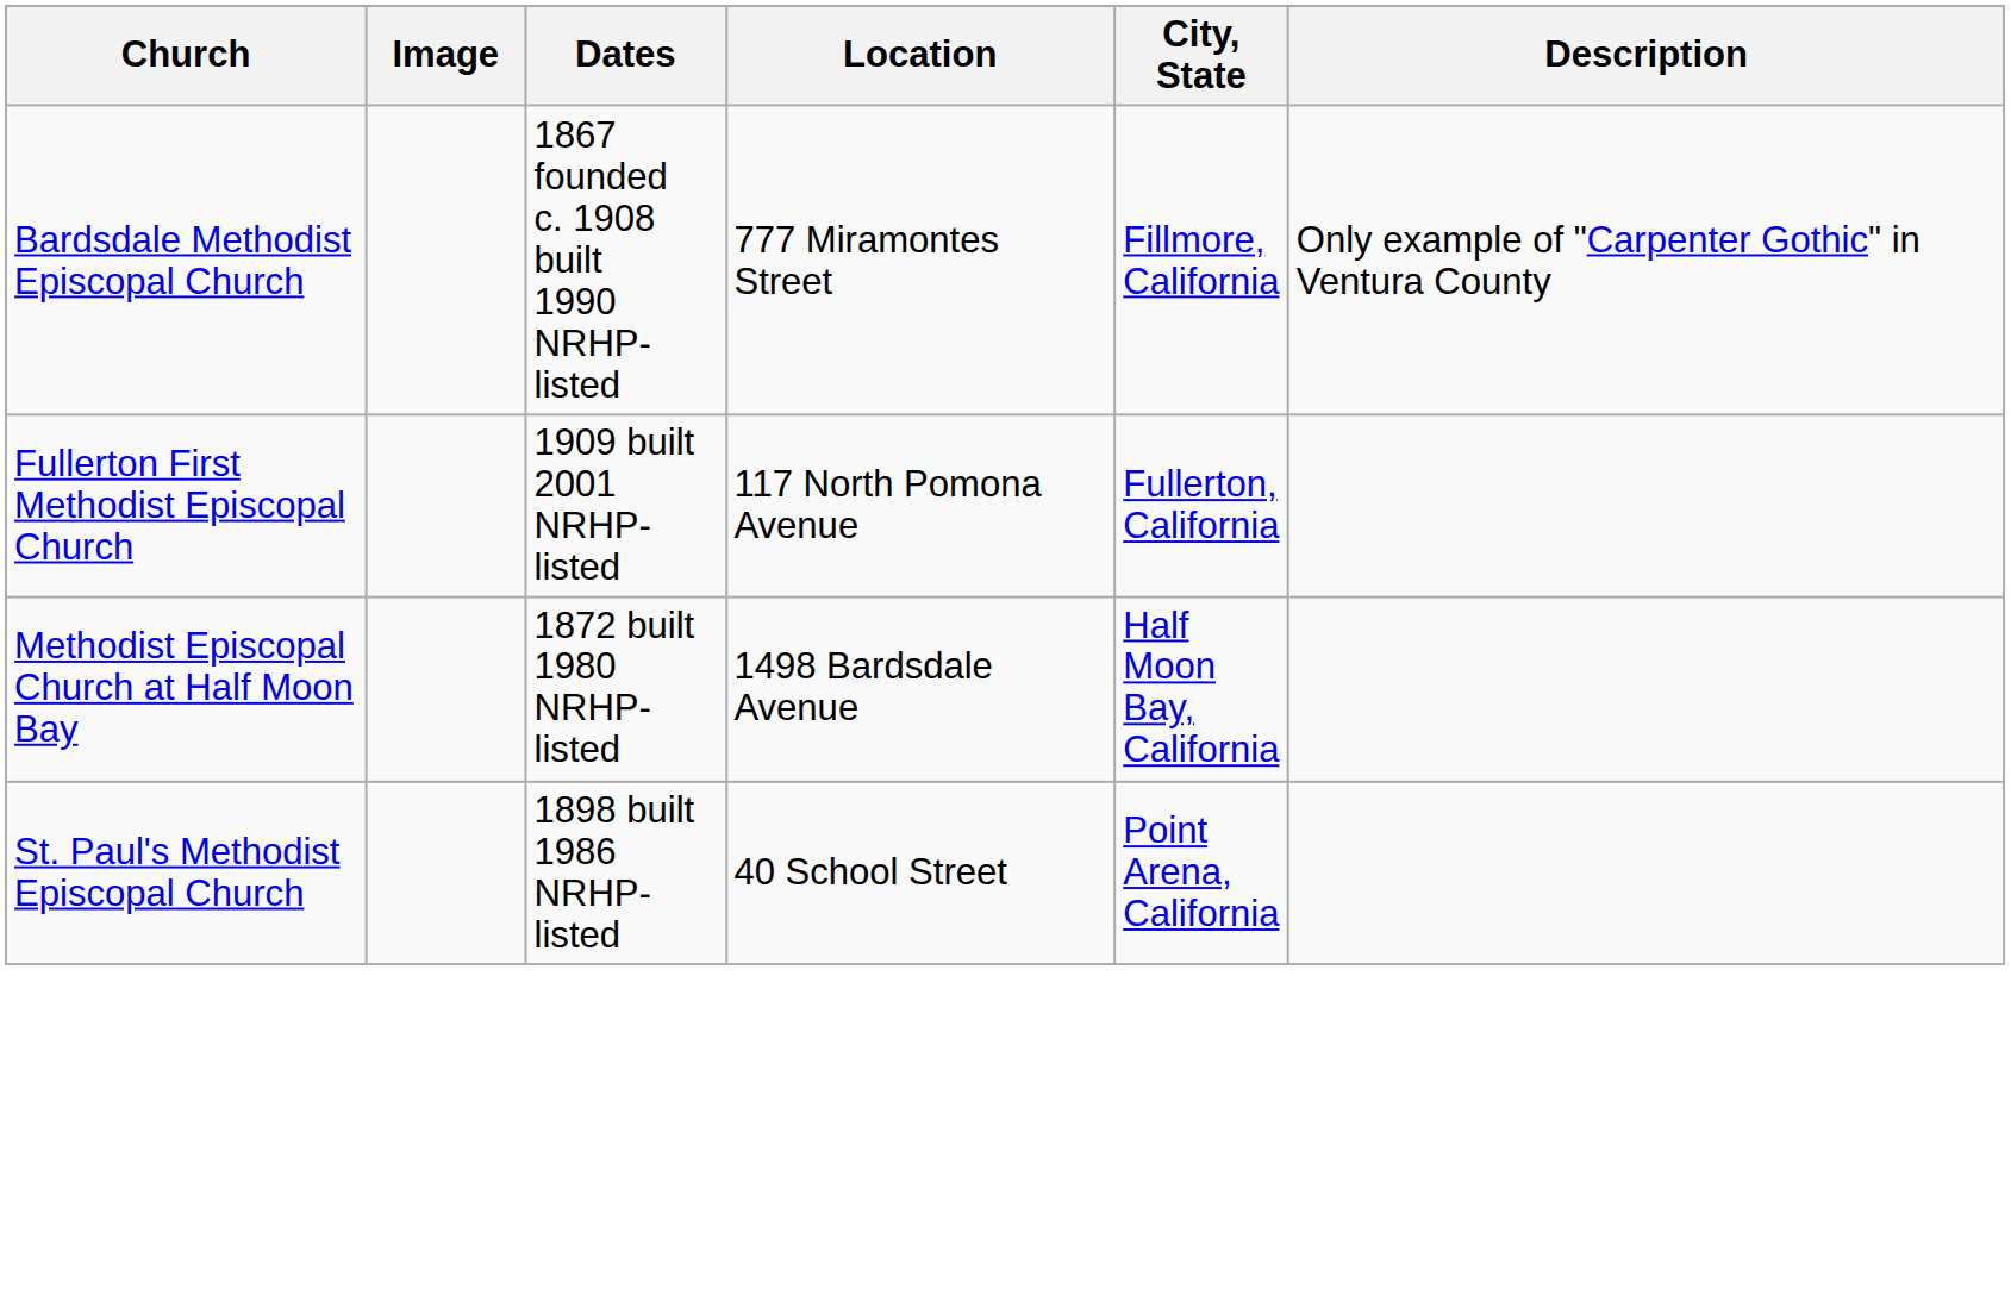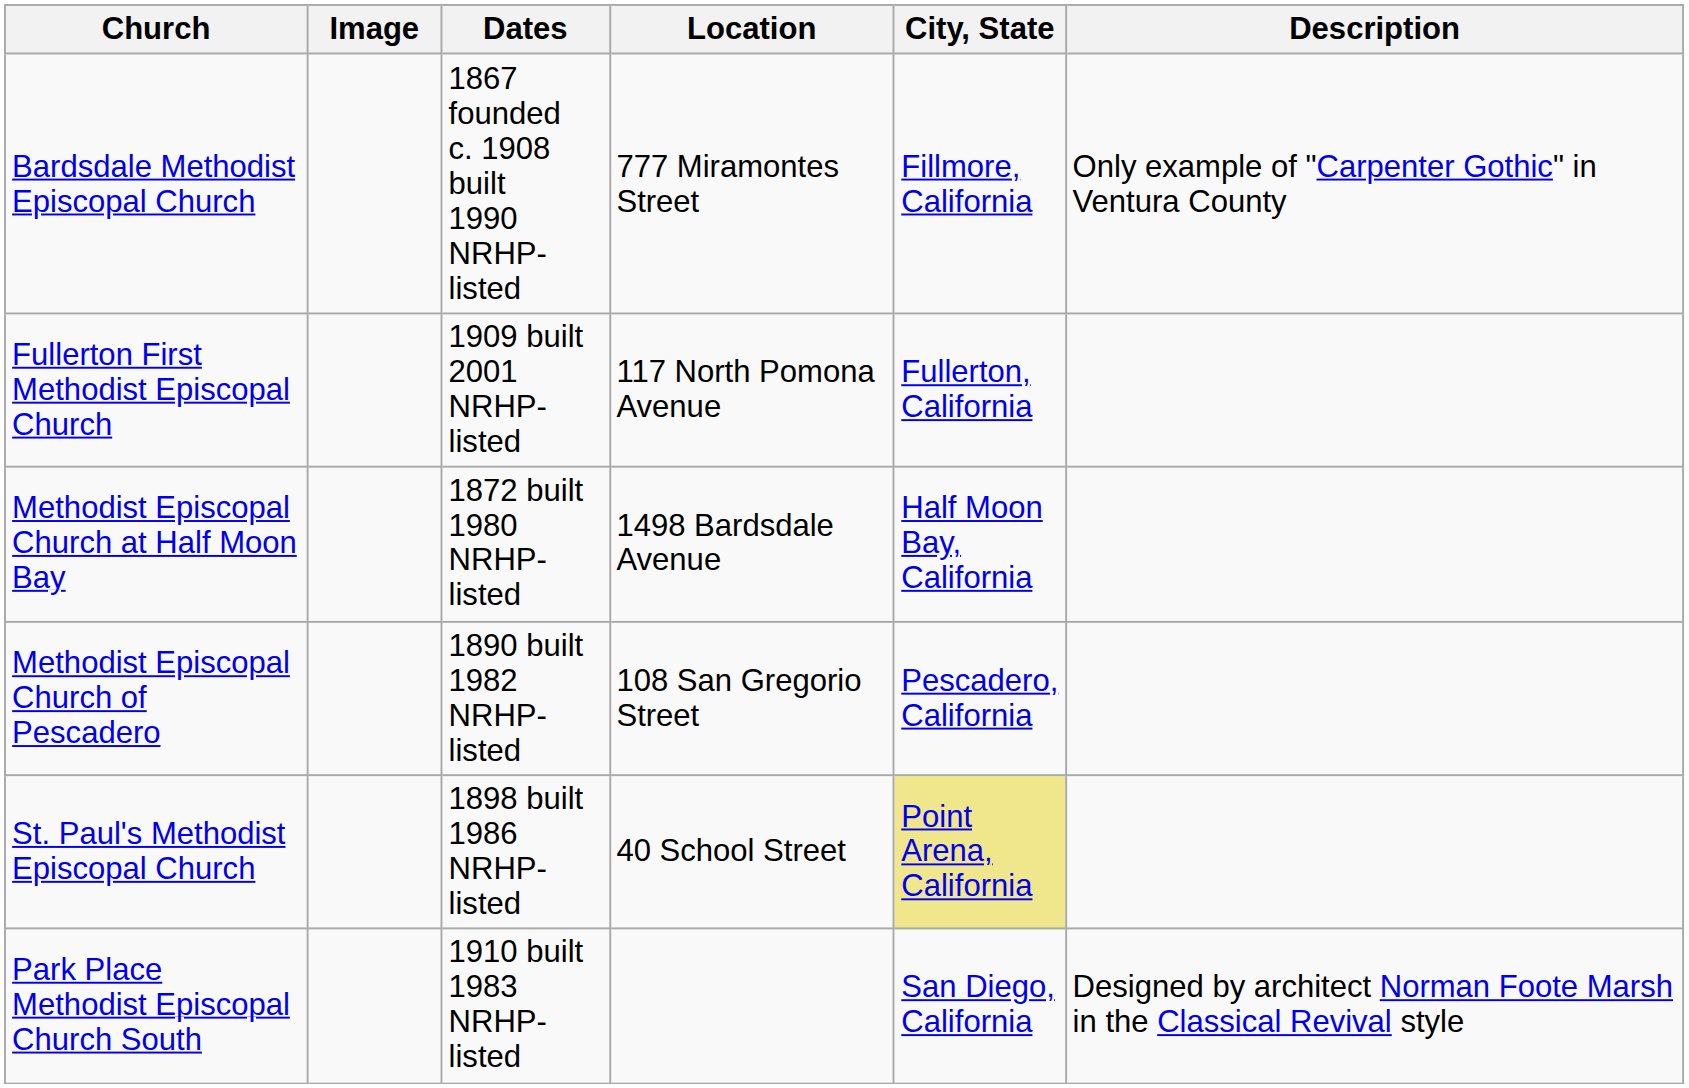 <table class="wikitable sortable" style="width:98%">
 <tr>
 <th style="width:18%;"><strong>Church</strong></th>
 <th style="width:8%;" class="unsortable"><strong>Image</strong></th>
 <th style="width:10%;"><strong>Dates</strong></th>
 <th><strong>Location</strong></th>
 <th style="width:8%;"><strong>City, State</strong></th>
 <th class="unsortable"><strong>Description</strong></th>
 </tr>
 <tr>
 <td><a href='#'>Bardsdale Methodist Episcopal Church</a></td>
 <td></td>
 <td>1867 founded<br>c. 1908 built<br>1990 NRHP-listed</td>
 <td>777 Miramontes Street</td>
 <td><a href='#'>Fillmore, California</a></td>
 <td>Only example of "<a href='#'>Carpenter Gothic</a>" in Ventura County</td>
 </tr>
 <tr>
 <td><a href='#'>Fullerton First Methodist Episcopal Church</a></td>
 <td></td>
 <td>1909 built<br>2001 NRHP-listed</td>
 <td>117 North Pomona Avenue</td>
 <td><a href='#'>Fullerton, California</a></td>
 <td></td>
 </tr>
 <tr>
 <td><a href='#'>Methodist Episcopal Church at Half Moon Bay</a></td>
 <td></td>
 <td>1872 built<br>1980 NRHP-listed</td>
 <td>1498 Bardsdale Avenue<br><small></small></td>
 <td><a href='#'>Half Moon Bay, California</a></td>
 <td></td>
 </tr>
 <tr>
+<td><a href='#'>Methodist Episcopal Church of Pescadero</a></td>
+<td></td>
+<td>1890 built<br>1982 NRHP-listed</td>
+<td>108 San Gregorio Street</td>
+<td><a href='#'>Pescadero, California</a></td>
+<td></td>
+</tr>
+<tr>
 <td><a href='#'>St. Paul's Methodist Episcopal Church</a></td>
 <td></td>
 <td>1898 built<br>1986 NRHP-listed</td>
 <td>40 School Street</td>
-<td><a href='#'>Point Arena, California</a></td>
+<td style="background: khaki;"><a href='#'>Point Arena, California</a></td>
 <td></td>
 </tr>
+<tr>
+<td><a href='#'>Park Place Methodist Episcopal Church South</a></td>
+<td></td>
+<td>1910 built<br>1983 NRHP-listed</td>
+<td></td>
+<td><a href='#'>San Diego, California</a></td>
+<td>Designed by architect <a href='#'>Norman Foote Marsh</a> in the <a href='#'>Classical Revival</a> style</td>
+</tr>
 </table>
